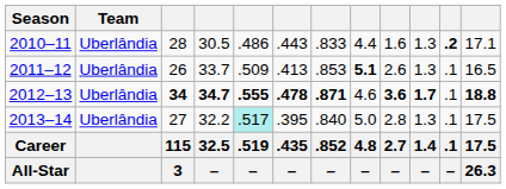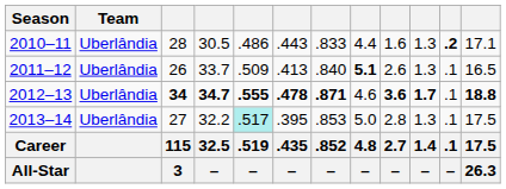 <table class="wikitable sortable" style="font-size:95%; text-align:center;">
 <tr>
 <th>Season</th>
 <th>Team</th>
 <th></th>
 <th></th>
 <th></th>
 <th></th>
 <th></th>
 <th></th>
 <th></th>
 <th></th>
 <th></th>
 <th></th>
 </tr>
 <tr>
 <td><a href='#'>2010–11</a></td>
 <td><a href='#'>Uberlândia</a></td>
 <td>28</td>
 <td>30.5</td>
 <td>.486</td>
 <td>.443</td>
 <td>.833</td>
 <td>4.4</td>
 <td>1.6</td>
 <td>1.3</td>
 <td><strong>.2</strong></td>
 <td>17.1</td>
 </tr>
 <tr>
 <td><a href='#'>2011–12</a></td>
 <td><a href='#'>Uberlândia</a></td>
 <td>26</td>
 <td>33.7</td>
 <td>.509</td>
 <td>.413</td>
-<td>.853</td>
+<td>.840</td>
 <td><strong>5.1</strong></td>
 <td>2.6</td>
 <td>1.3</td>
 <td>.1</td>
 <td>16.5</td>
 </tr>
 <tr>
 <td><a href='#'>2012–13</a></td>
 <td><a href='#'>Uberlândia</a></td>
 <td><strong>34</strong></td>
 <td><strong>34.7</strong></td>
 <td><strong>.555</strong></td>
 <td><strong>.478</strong></td>
 <td><strong>.871</strong></td>
 <td>4.6</td>
 <td><strong>3.6</strong></td>
 <td><strong>1.7</strong></td>
 <td>.1</td>
 <td><strong>18.8</strong></td>
 </tr>
 <tr>
 <td><a href='#'>2013–14</a></td>
 <td><a href='#'>Uberlândia</a></td>
 <td>27</td>
 <td>32.2</td>
 <td style="background: paleturquoise;">.517</td>
 <td>.395</td>
-<td>.840</td>
+<td>.853</td>
 <td>5.0</td>
 <td>2.8</td>
 <td>1.3</td>
 <td>.1</td>
 <td>17.5</td>
 </tr>
 <tr>
 <th>Career</th>
 <th></th>
 <th>115</th>
 <th>32.5</th>
 <th>.519</th>
 <th>.435</th>
 <th>.852</th>
 <th>4.8</th>
 <th>2.7</th>
 <th>1.4</th>
 <th>.1</th>
 <th>17.5</th>
 </tr>
 <tr>
 <th>All-Star</th>
 <th></th>
 <th>3</th>
 <th>–</th>
 <th>–</th>
 <th>–</th>
 <th>–</th>
 <th>–</th>
 <th>–</th>
 <th>–</th>
 <th>–</th>
 <th>26.3</th>
 </tr>
 </table>
